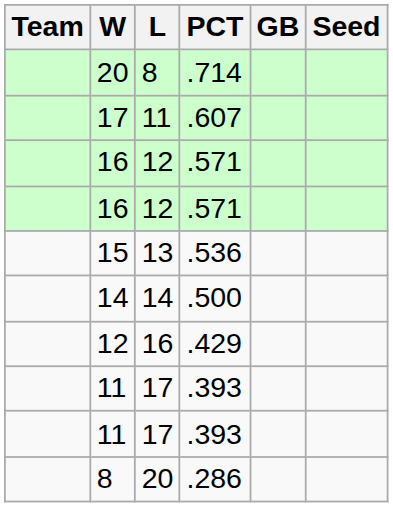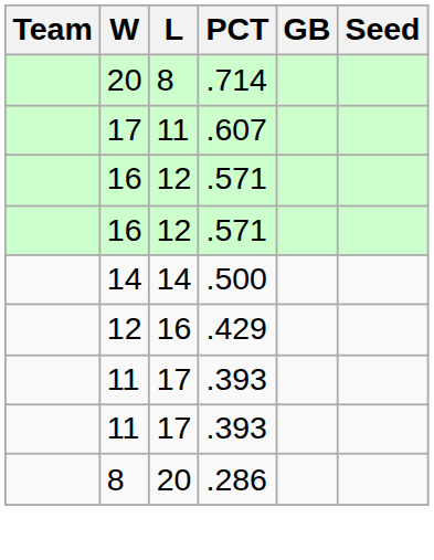 <table class=wikitable>
 <tr>
 <th>Team</th>
 <th>W</th>
 <th>L</th>
 <th>PCT</th>
 <th>GB</th>
 <th>Seed</th>
 </tr>
 <tr bgcolor=#ccffcc>
 <td></td>
 <td>20</td>
 <td>8</td>
 <td>.714</td>
 <td></td>
 <td></td>
 </tr>
 <tr bgcolor=#ccffcc>
 <td></td>
 <td>17</td>
 <td>11</td>
 <td>.607</td>
 <td></td>
 <td></td>
 </tr>
 <tr bgcolor=#ccffcc>
 <td></td>
 <td>16</td>
 <td>12</td>
 <td>.571</td>
 <td></td>
 <td></td>
 </tr>
 <tr bgcolor=#ccffcc>
 <td></td>
 <td>16</td>
 <td>12</td>
 <td>.571</td>
-<td></td>
-<td></td>
-</tr>
-<tr>
-<td></td>
-<td>15</td>
-<td>13</td>
-<td>.536</td>
 <td></td>
 <td></td>
 </tr>
 <tr>
 <td></td>
 <td>14</td>
 <td>14</td>
 <td>.500</td>
 <td></td>
 <td></td>
 </tr>
 <tr>
 <td></td>
 <td>12</td>
 <td>16</td>
 <td>.429</td>
 <td></td>
 <td></td>
 </tr>
 <tr>
 <td></td>
 <td>11</td>
 <td>17</td>
 <td>.393</td>
 <td></td>
 <td></td>
 </tr>
 <tr>
 <td></td>
 <td>11</td>
 <td>17</td>
 <td>.393</td>
 <td></td>
 <td></td>
 </tr>
 <tr>
 <td></td>
 <td>8</td>
 <td>20</td>
 <td>.286</td>
 <td></td>
 <td></td>
 </tr>
 </table>
